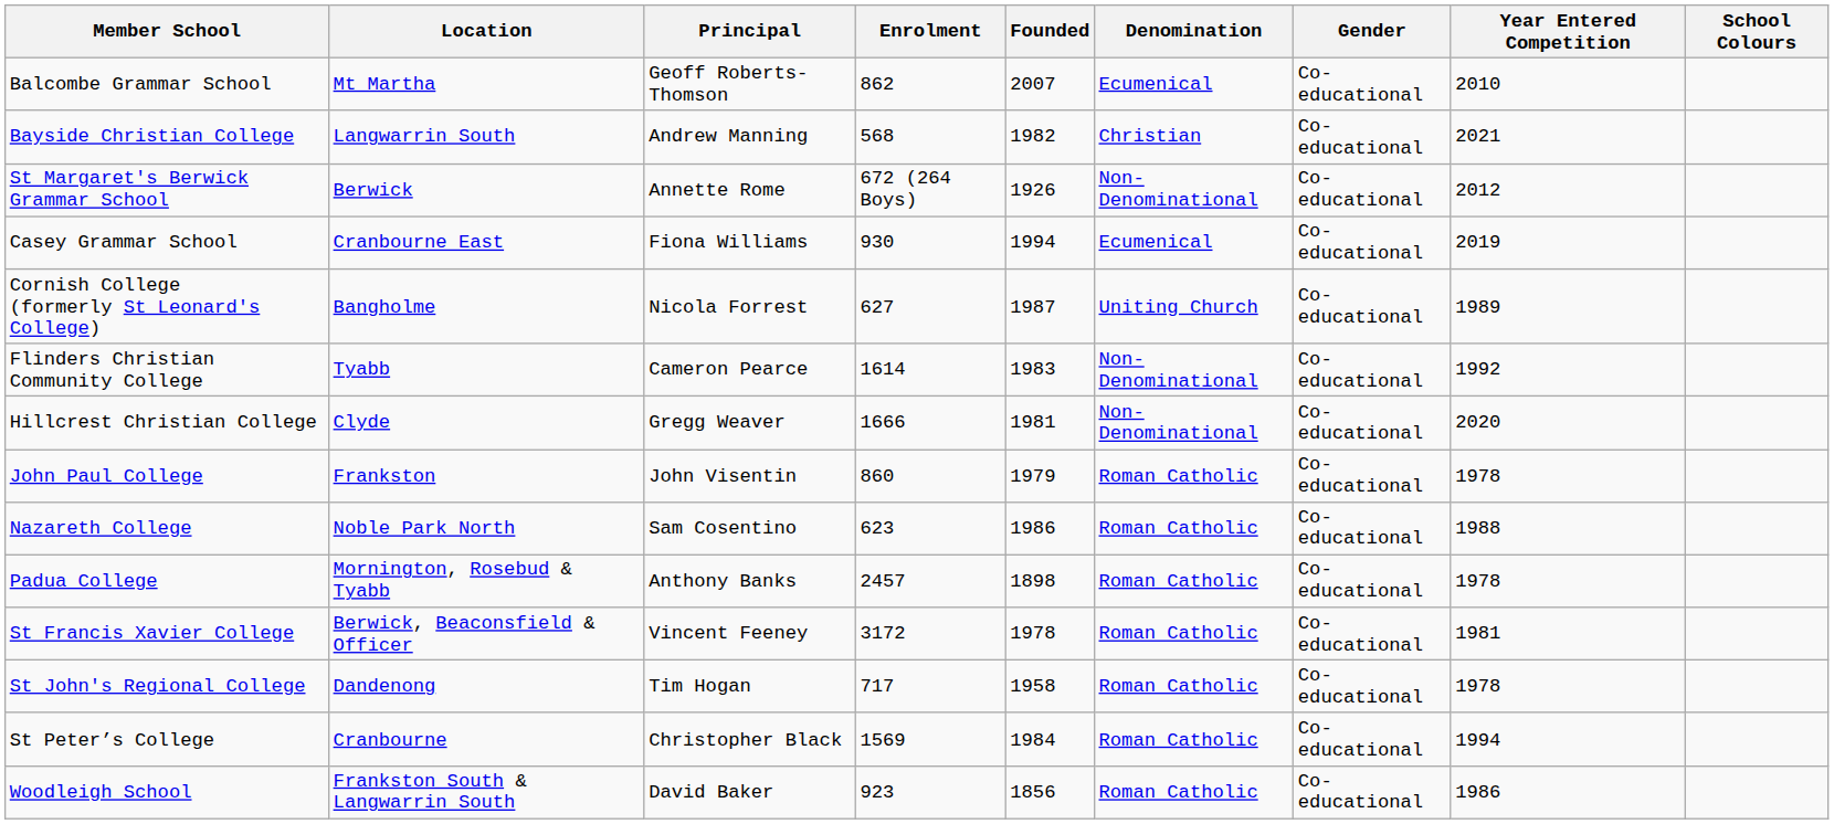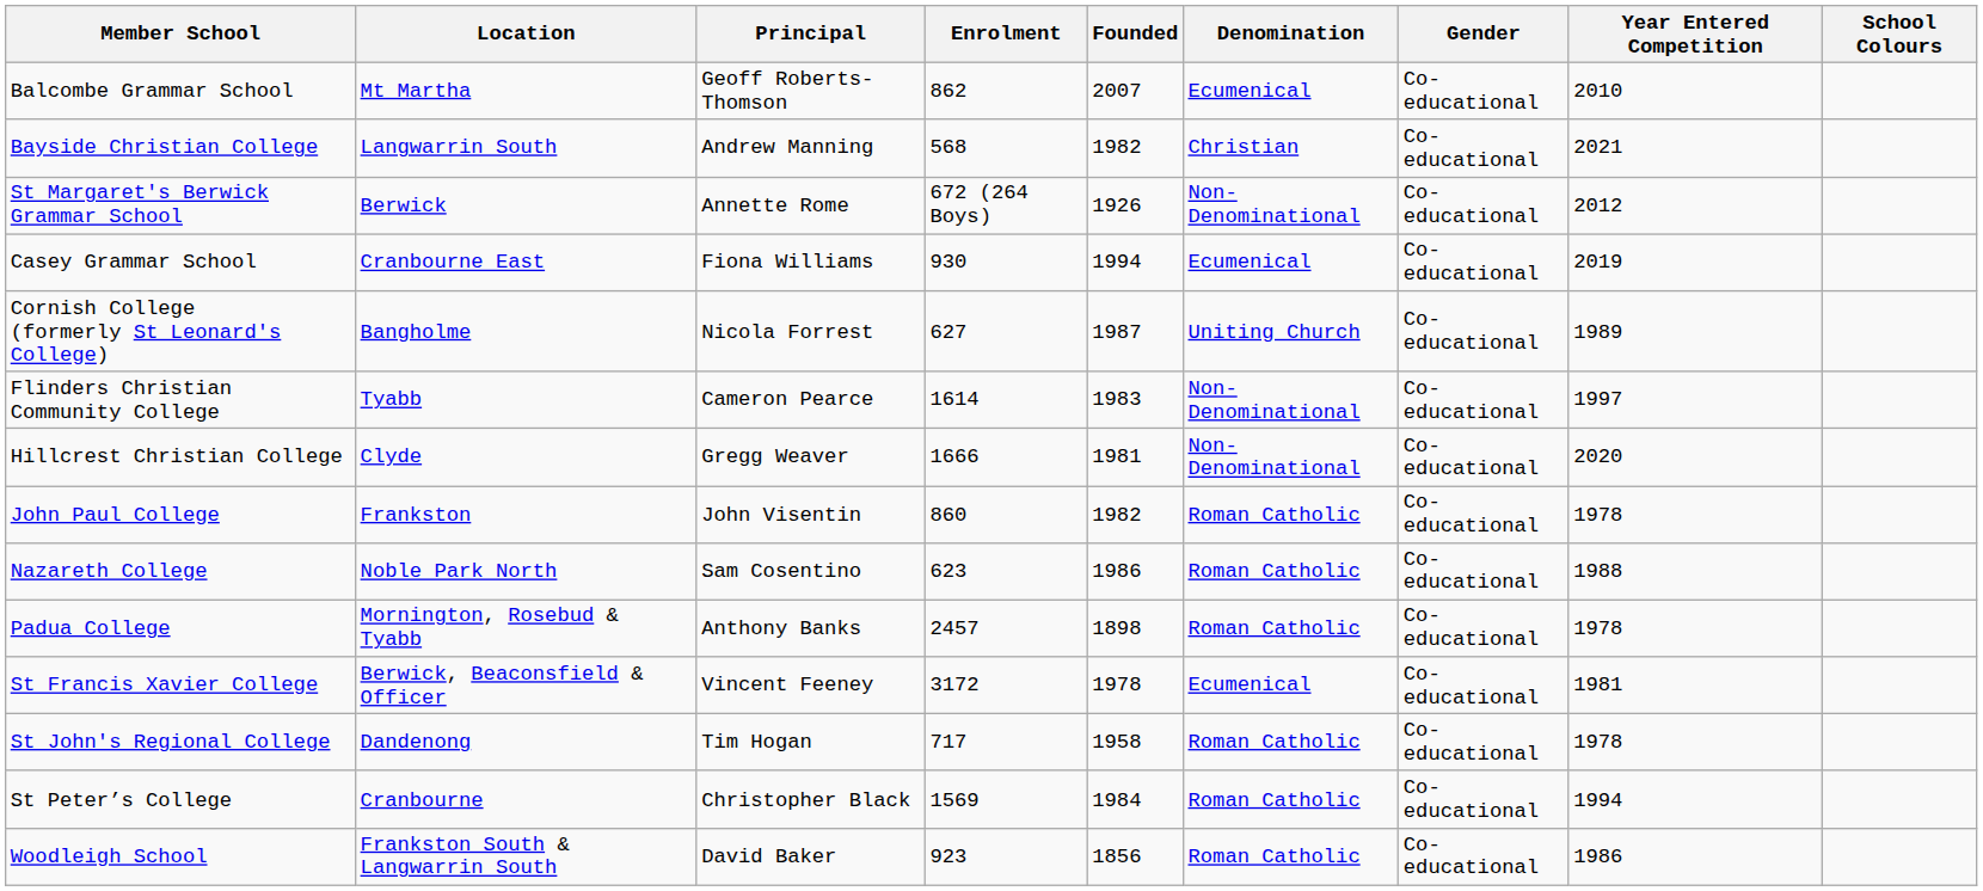 <table class="wikitable sortable">
 <tr>
 <th>Member School</th>
 <th>Location</th>
 <th>Principal</th>
 <th>Enrolment</th>
 <th>Founded</th>
 <th>Denomination</th>
 <th>Gender</th>
 <th>Year Entered Competition</th>
 <th>School Colours</th>
 </tr>
 <tr>
 <td>Balcombe Grammar School</td>
 <td><a href='#'>Mt Martha</a></td>
 <td>Geoff Roberts-Thomson</td>
 <td>862</td>
 <td>2007</td>
 <td><a href='#'>Ecumenical</a></td>
 <td>Co-educational</td>
 <td>2010</td>
 <td></td>
 </tr>
 <tr>
 <td><a href='#'>Bayside Christian College</a></td>
 <td><a href='#'>Langwarrin South</a></td>
 <td>Andrew Manning</td>
 <td>568</td>
 <td>1982</td>
 <td><a href='#'>Christian</a></td>
 <td>Co-educational</td>
 <td>2021</td>
 <td></td>
 </tr>
 <tr>
 <td><a href='#'>St Margaret's Berwick Grammar School</a></td>
 <td><a href='#'>Berwick</a></td>
 <td>Annette Rome</td>
 <td>672 (264 Boys)</td>
 <td>1926</td>
 <td><a href='#'>Non-Denominational</a></td>
 <td>Co-educational</td>
 <td>2012</td>
 <td></td>
 </tr>
 <tr>
 <td>Casey Grammar School</td>
 <td><a href='#'>Cranbourne East</a></td>
 <td>Fiona Williams</td>
 <td>930</td>
 <td>1994</td>
 <td><a href='#'>Ecumenical</a></td>
 <td>Co-educational</td>
 <td>2019</td>
 <td></td>
 </tr>
 <tr>
 <td>Cornish College<br>(formerly <a href='#'>St Leonard's College</a>)</td>
 <td><a href='#'>Bangholme</a></td>
 <td>Nicola Forrest</td>
 <td>627</td>
 <td>1987</td>
 <td><a href='#'>Uniting Church</a></td>
 <td>Co-educational</td>
 <td>1989</td>
 <td></td>
 </tr>
 <tr>
 <td>Flinders Christian Community College</td>
 <td><a href='#'>Tyabb</a></td>
 <td>Cameron Pearce</td>
 <td>1614</td>
 <td>1983</td>
 <td><a href='#'>Non-Denominational</a></td>
 <td>Co-educational</td>
-<td>1992</td>
+<td>1997</td>
 <td></td>
 </tr>
 <tr>
 <td>Hillcrest Christian College</td>
 <td><a href='#'>Clyde</a></td>
 <td>Gregg Weaver</td>
 <td>1666</td>
 <td>1981</td>
 <td><a href='#'>Non-Denominational</a></td>
 <td>Co-educational</td>
 <td>2020</td>
 <td></td>
 </tr>
 <tr>
 <td><a href='#'>John Paul College</a></td>
 <td><a href='#'>Frankston</a></td>
 <td>John Visentin</td>
 <td>860</td>
-<td>1979</td>
+<td>1982</td>
 <td><a href='#'>Roman Catholic</a></td>
 <td>Co-educational</td>
 <td>1978</td>
 <td></td>
 </tr>
 <tr>
 <td><a href='#'>Nazareth College</a></td>
 <td><a href='#'>Noble Park North</a></td>
 <td>Sam Cosentino</td>
 <td>623</td>
 <td>1986</td>
 <td><a href='#'>Roman Catholic</a></td>
 <td>Co-educational</td>
 <td>1988</td>
 <td></td>
 </tr>
 <tr>
 <td><a href='#'>Padua College</a></td>
 <td><a href='#'>Mornington</a>, <a href='#'>Rosebud</a> & <a href='#'>Tyabb</a></td>
 <td>Anthony Banks</td>
 <td>2457</td>
 <td>1898</td>
 <td><a href='#'>Roman Catholic</a></td>
 <td>Co-educational</td>
 <td>1978</td>
 <td></td>
 </tr>
 <tr>
 <td><a href='#'>St Francis Xavier College</a></td>
 <td><a href='#'>Berwick</a>, <a href='#'>Beaconsfield</a> & <a href='#'>Officer</a></td>
 <td>Vincent Feeney</td>
 <td>3172</td>
 <td>1978</td>
-<td><a href='#'>Roman Catholic</a></td>
+<td><a href='#'>Ecumenical</a></td>
 <td>Co-educational</td>
 <td>1981</td>
 <td></td>
 </tr>
 <tr>
 <td><a href='#'>St John's Regional College</a></td>
 <td><a href='#'>Dandenong</a></td>
 <td>Tim Hogan</td>
 <td>717</td>
 <td>1958</td>
 <td><a href='#'>Roman Catholic</a></td>
 <td>Co-educational</td>
 <td>1978</td>
 <td></td>
 </tr>
 <tr>
 <td>St Peter’s College</td>
 <td><a href='#'>Cranbourne</a></td>
 <td>Christopher Black</td>
 <td>1569</td>
 <td>1984</td>
 <td><a href='#'>Roman Catholic</a></td>
 <td>Co-educational</td>
 <td>1994</td>
 <td></td>
 </tr>
 <tr>
 <td><a href='#'>Woodleigh School</a></td>
 <td><a href='#'>Frankston South</a> & <a href='#'>Langwarrin South</a></td>
 <td>David Baker</td>
 <td>923</td>
 <td>1856</td>
 <td><a href='#'>Roman Catholic</a></td>
 <td>Co-educational</td>
 <td>1986</td>
 <td></td>
 </tr>
 </table>
